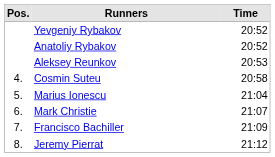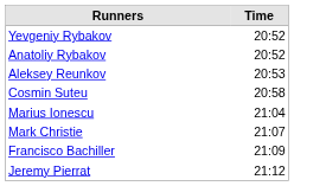 <table cellspacing="0" cellpadding="3" style="border:1px solid #AAAAAA;font-size:90%">
 <tr bgcolor="#E4E4E4">
-<th style="border-bottom:1px solid #AAAAAA" width=10>Pos.</th>
 <th style="border-bottom:1px solid #AAAAAA" width=250>Runners</th>
 <th style="border-bottom:1px solid #AAAAAA" width=60>Time</th>
 </tr>
 <tr align="center">
-<td align="center"></td>
 <td align="left"> <a href='#'>Yevgeniy Rybakov</a></td>
 <td align="right">20:52</td>
 </tr>
 <tr align="center">
-<td align="center"></td>
 <td align="left"> <a href='#'>Anatoliy Rybakov</a></td>
 <td align="right">20:52</td>
 </tr>
 <tr align="center">
-<td align="center"></td>
 <td align="left"> <a href='#'>Aleksey Reunkov</a></td>
 <td align="right">20:53</td>
 </tr>
 <tr align="center">
-<td align="center">4.</td>
 <td align="left"> <a href='#'>Cosmin Suteu</a></td>
 <td align="right">20:58</td>
 </tr>
 <tr align="center">
-<td align="center">5.</td>
 <td align="left"> <a href='#'>Marius Ionescu</a></td>
 <td align="right">21:04</td>
 </tr>
 <tr align="center">
-<td align="center">6.</td>
 <td align="left"> <a href='#'>Mark Christie</a></td>
 <td align="right">21:07</td>
 </tr>
 <tr align="center">
-<td align="center">7.</td>
 <td align="left"> <a href='#'>Francisco Bachiller</a></td>
 <td align="right">21:09</td>
 </tr>
 <tr align="center">
-<td align="center">8.</td>
 <td align="left"> <a href='#'>Jeremy Pierrat</a></td>
 <td align="right">21:12</td>
 </tr>
 </table>
